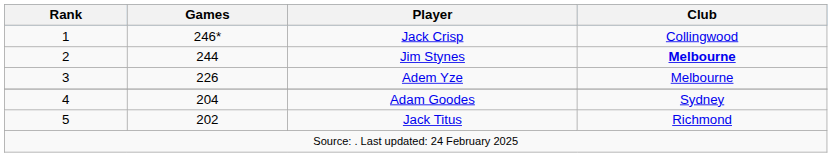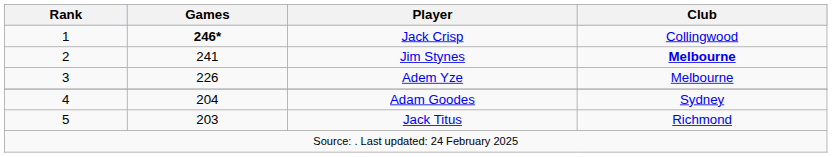 <table class="wikitable" style="text-align:center; width:50%;">
 <tr style="background:#87cefa;">
 <th>Rank</th>
 <th>Games</th>
 <th>Player</th>
 <th>Club</th>
 </tr>
 <tr>
 <td>1</td>
-<td>246*</td>
+<td><strong>246*</strong></td>
 <td><a href='#'>Jack Crisp</a></td>
 <td><a href='#'>Collingwood</a></td>
 </tr>
 <tr>
 <td>2</td>
-<td>244</td>
+<td>241</td>
 <td><a href='#'>Jim Stynes</a></td>
 <td><strong><a href='#'>Melbourne</a></strong></td>
 </tr>
 <tr>
 <td>3</td>
 <td>226</td>
 <td><a href='#'>Adem Yze</a></td>
 <td><a href='#'>Melbourne</a></td>
 </tr>
 <tr style="background:#D9F9E9;">
 </tr>
 <tr>
 <td>4</td>
 <td>204</td>
 <td><a href='#'>Adam Goodes</a></td>
 <td><a href='#'>Sydney</a></td>
 </tr>
 <tr>
 <td>5</td>
-<td>202</td>
+<td>203</td>
 <td><a href='#'>Jack Titus</a></td>
 <td><a href='#'>Richmond</a></td>
 </tr>
 <tr>
 <td colspan="4"><small>Source: . Last updated: 24 February 2025</small></td>
 </tr>
 </table>
